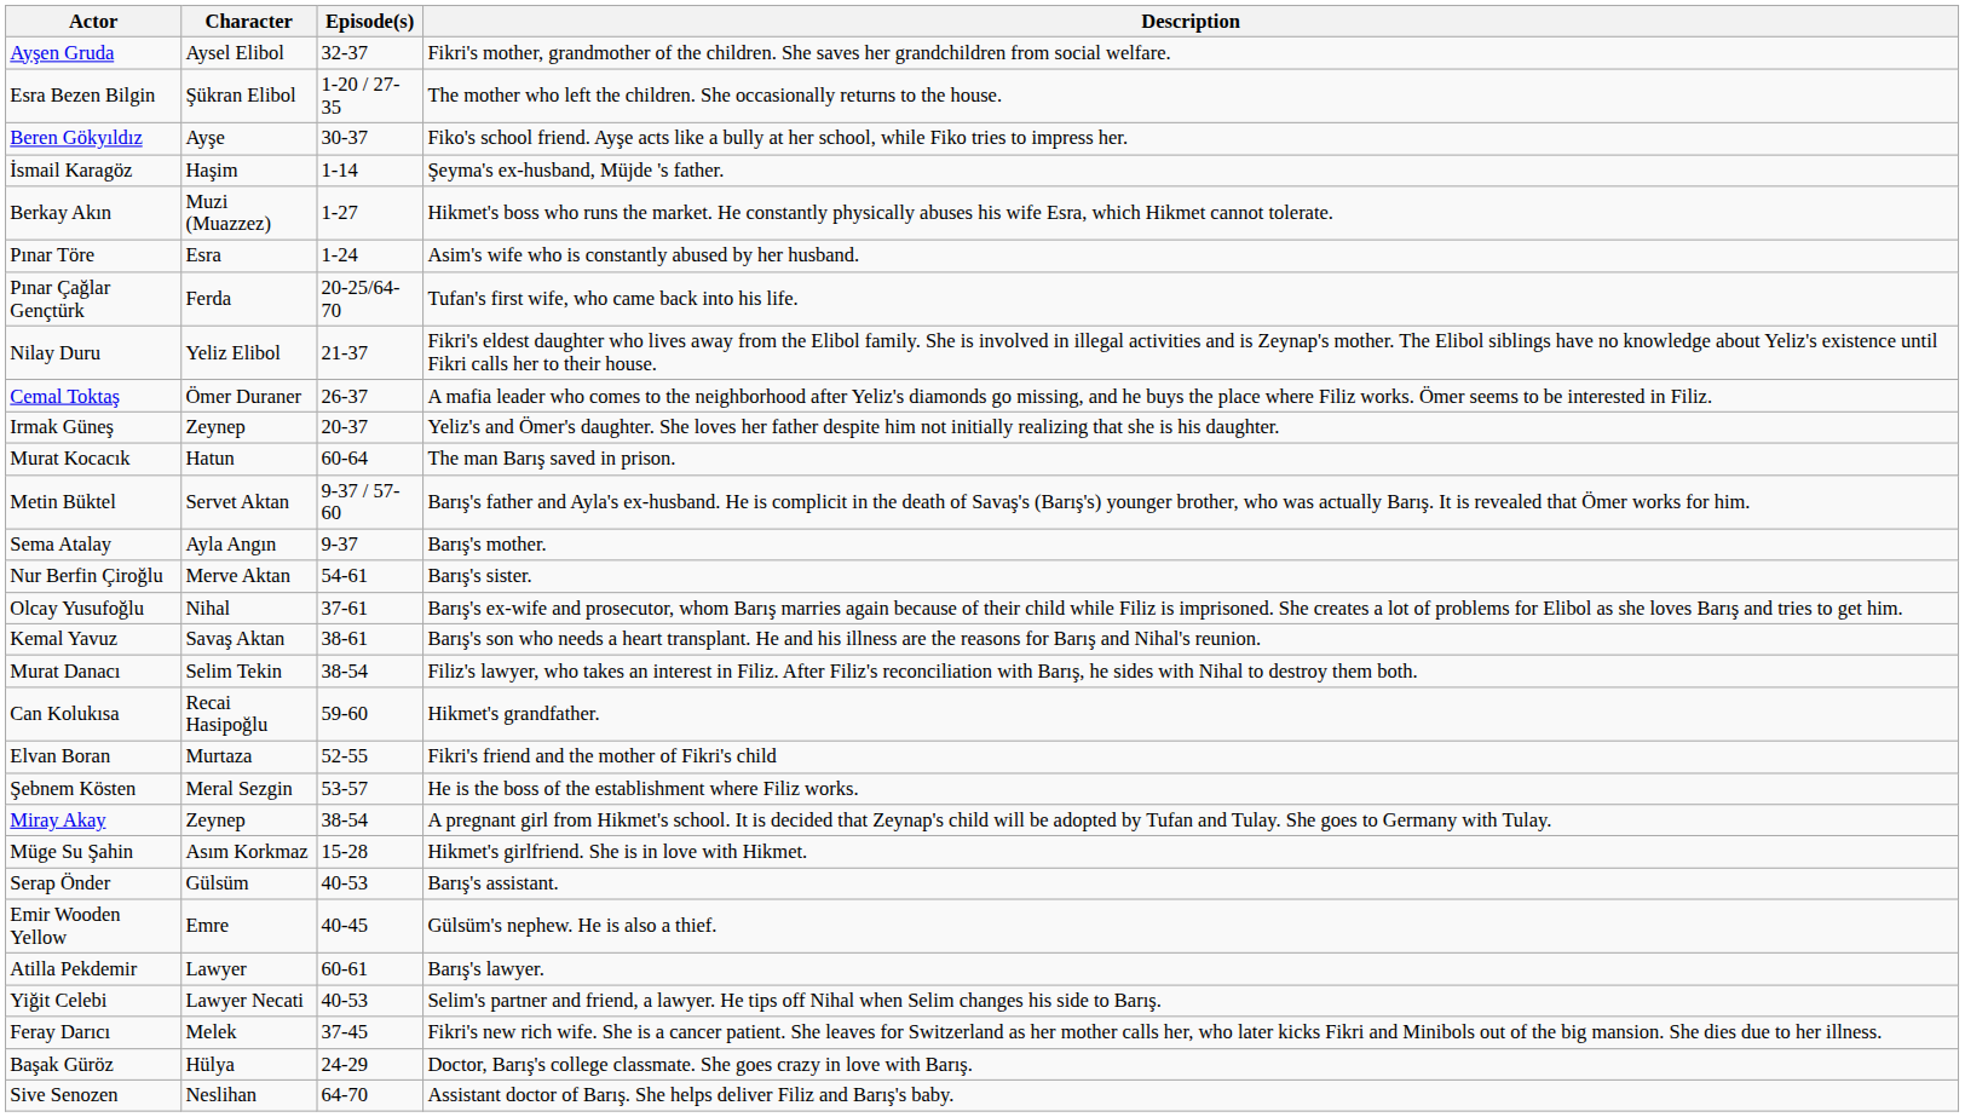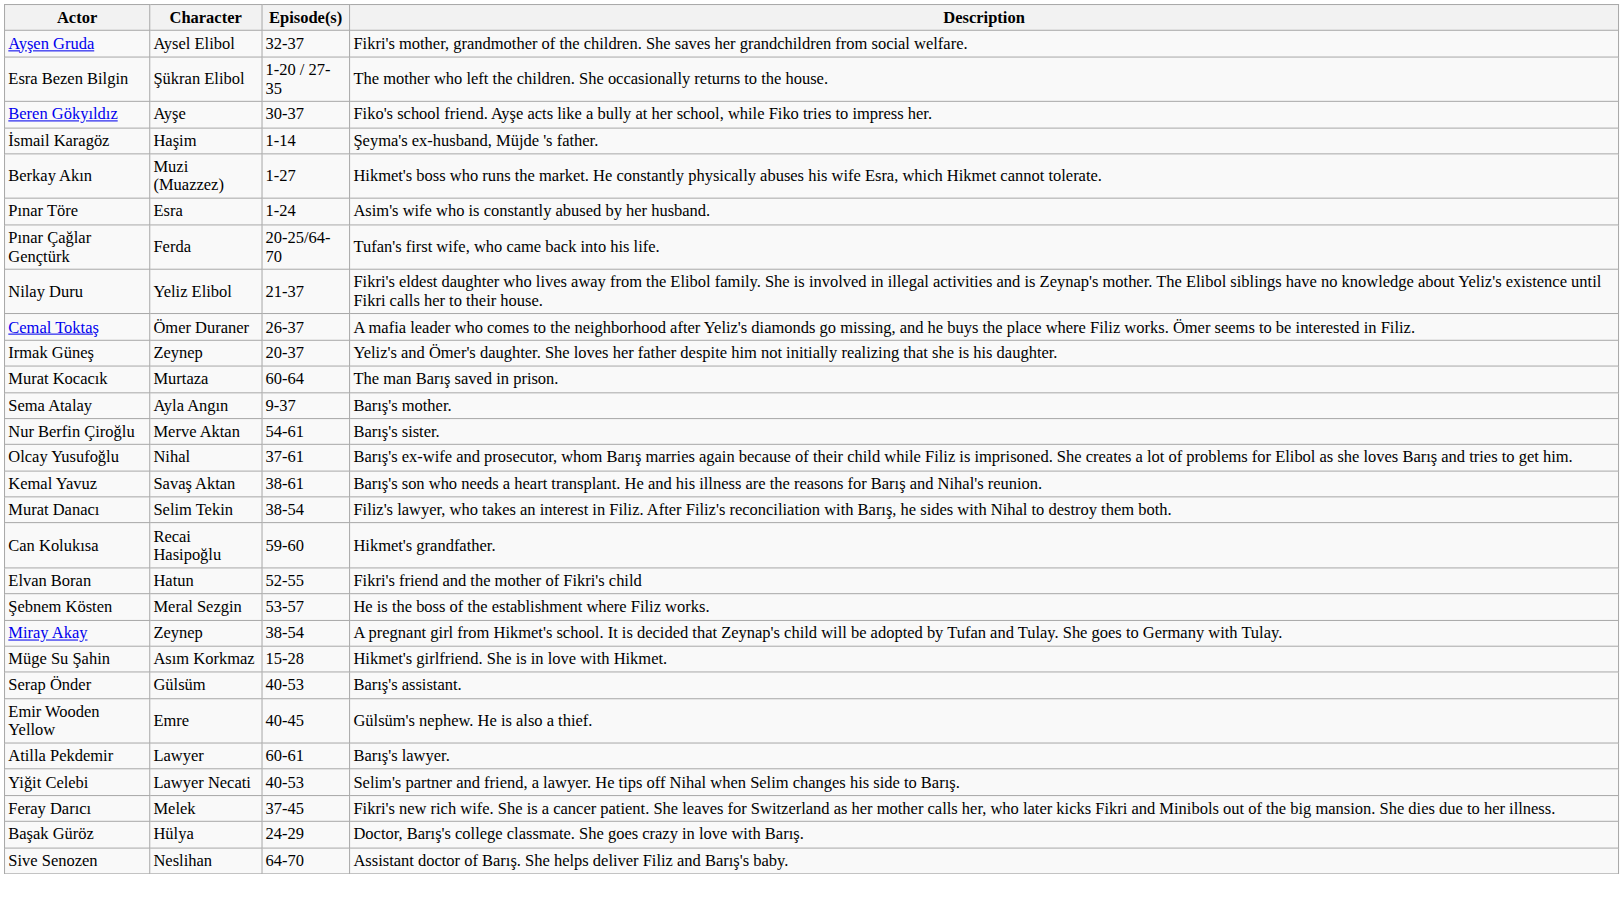 <table class = "wikitable">
 <tr>
 <th>Actor</th>
 <th>Character</th>
 <th>Episode(s)</th>
 <th>Description</th>
 </tr>
 <tr>
 <td><a href='#'>Ayşen Gruda</a></td>
 <td>Aysel Elibol</td>
 <td>32-37</td>
 <td>Fikri's mother, grandmother of the children. She saves her grandchildren from social welfare.</td>
 </tr>
 <tr>
 <td>Esra Bezen Bilgin</td>
 <td>Şükran Elibol</td>
 <td>1-20 / 27-35</td>
 <td>The mother who left the children. She occasionally returns to the house.</td>
 </tr>
 <tr>
 <td><a href='#'>Beren Gökyıldız</a></td>
 <td>Ayşe</td>
 <td>30-37</td>
 <td>Fiko's school friend. Ayşe acts like a bully at her school, while Fiko tries to impress her.</td>
 </tr>
 <tr>
 <td>İsmail Karagöz</td>
 <td>Haşim</td>
 <td>1-14</td>
 <td>Şeyma's ex-husband, Müjde 's father.</td>
 </tr>
 <tr>
 <td>Berkay Akın</td>
 <td>Muzi (Muazzez)</td>
 <td>1-27</td>
 <td>Hikmet's boss who runs the market. He constantly physically abuses his wife Esra, which Hikmet cannot tolerate.</td>
 </tr>
 <tr>
 <td>Pınar Töre</td>
 <td>Esra</td>
 <td>1-24</td>
 <td>Asim's wife who is constantly abused by her husband.</td>
 </tr>
 <tr>
 <td>Pınar Çağlar Gençtürk</td>
 <td>Ferda</td>
 <td>20-25/64-70</td>
 <td>Tufan's first wife, who came back into his life.</td>
 </tr>
 <tr>
 <td>Nilay Duru</td>
 <td>Yeliz Elibol</td>
 <td>21-37</td>
 <td>Fikri's eldest daughter who lives away from the Elibol family. She is involved in illegal activities and is Zeynap's mother. The Elibol siblings have no knowledge about Yeliz's existence until Fikri calls her to their house.</td>
 </tr>
 <tr>
 <td><a href='#'>Cemal Toktaş</a></td>
 <td>Ömer Duraner</td>
 <td>26-37</td>
 <td>A mafia leader who comes to the neighborhood after Yeliz's diamonds go missing, and he buys the place where Filiz works. Ömer seems to be interested in Filiz.</td>
 </tr>
 <tr>
 <td>Irmak Güneş</td>
 <td>Zeynep</td>
 <td>20-37</td>
 <td>Yeliz's and Ömer's daughter. She loves her father despite him not initially realizing that she is his daughter.</td>
 </tr>
 <tr>
 <td>Murat Kocacık</td>
-<td>Hatun</td>
+<td>Murtaza</td>
 <td>60-64</td>
 <td>The man Barış saved in prison.</td>
-</tr>
-<tr>
-<td>Metin Büktel</td>
-<td>Servet Aktan</td>
-<td>9-37 / 57-60</td>
-<td>Barış's father and Ayla's ex-husband. He is complicit in the death of Savaş's (Barış's) younger brother, who was actually Barış. It is revealed that Ömer works for him.</td>
 </tr>
 <tr>
 <td>Sema Atalay</td>
 <td>Ayla Angın</td>
 <td>9-37</td>
 <td>Barış's mother.</td>
 </tr>
 <tr>
 <td>Nur Berfin Çiroğlu</td>
 <td>Merve Aktan</td>
 <td>54-61</td>
 <td>Barış's sister.</td>
 </tr>
 <tr>
 <td>Olcay Yusufoğlu</td>
 <td>Nihal</td>
 <td>37-61</td>
 <td>Barış's ex-wife and prosecutor, whom Barış marries again because of their child while Filiz is imprisoned. She creates a lot of problems for Elibol as she loves Barış and tries to get him.</td>
 </tr>
 <tr>
 <td>Kemal Yavuz</td>
 <td>Savaş Aktan</td>
 <td>38-61</td>
 <td>Barış's son who needs a heart transplant. He and his illness are the reasons for Barış and Nihal's reunion.</td>
 </tr>
 <tr>
 <td>Murat Danacı</td>
 <td>Selim Tekin</td>
 <td>38-54</td>
 <td>Filiz's lawyer, who takes an interest in Filiz. After Filiz's reconciliation with Barış, he sides with Nihal to destroy them both.</td>
 </tr>
 <tr>
 <td>Can Kolukısa</td>
 <td>Recai Hasipoğlu</td>
 <td>59-60</td>
 <td>Hikmet's grandfather.</td>
 </tr>
 <tr>
 <td>Elvan Boran</td>
-<td>Murtaza</td>
+<td>Hatun</td>
 <td>52-55</td>
 <td>Fikri's friend and the mother of Fikri's child</td>
 </tr>
 <tr>
 <td>Şebnem Kösten</td>
 <td>Meral Sezgin</td>
 <td>53-57</td>
 <td>He is the boss of the establishment where Filiz works.</td>
 </tr>
 <tr>
 <td><a href='#'>Miray Akay</a></td>
 <td>Zeynep</td>
 <td>38-54</td>
 <td>A pregnant girl from Hikmet's school. It is decided that Zeynap's child will be adopted by Tufan and Tulay. She goes to Germany with Tulay.</td>
 </tr>
 <tr>
 <td>Müge Su Şahin</td>
 <td>Asım Korkmaz</td>
 <td>15-28</td>
 <td>Hikmet's girlfriend. She is in love with Hikmet.</td>
 </tr>
 <tr>
 <td>Serap Önder</td>
 <td>Gülsüm</td>
 <td>40-53</td>
 <td>Barış's assistant.</td>
 </tr>
 <tr>
 <td>Emir Wooden Yellow</td>
 <td>Emre</td>
 <td>40-45</td>
 <td>Gülsüm's nephew. He is also a thief.</td>
 </tr>
 <tr>
 <td>Atilla Pekdemir</td>
 <td>Lawyer</td>
 <td>60-61</td>
 <td>Barış's lawyer.</td>
 </tr>
 <tr>
 <td>Yiğit Celebi</td>
 <td>Lawyer Necati</td>
 <td>40-53</td>
 <td>Selim's partner and friend, a lawyer. He tips off Nihal when Selim changes his side to Barış.</td>
 </tr>
 <tr>
 <td>Feray Darıcı</td>
 <td>Melek</td>
 <td>37-45</td>
 <td>Fikri's new rich wife. She is a cancer patient. She leaves for Switzerland as her mother calls her, who later kicks Fikri and Minibols out of the big mansion. She dies due to her illness.</td>
 </tr>
 <tr>
 <td>Başak Güröz</td>
 <td>Hülya</td>
 <td>24-29</td>
 <td>Doctor, Barış's college classmate. She goes crazy in love with Barış.</td>
 </tr>
 <tr>
 <td>Sive Senozen</td>
 <td>Neslihan</td>
 <td>64-70</td>
 <td>Assistant doctor of Barış. She helps deliver Filiz and Barış's baby.</td>
 </tr>
 </table>
